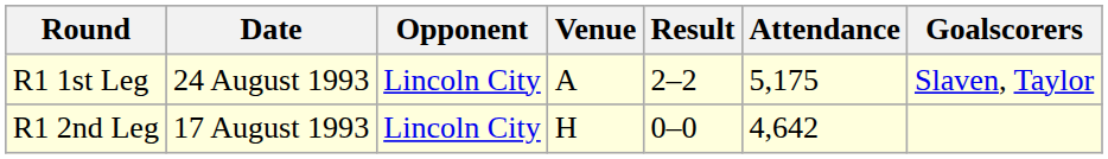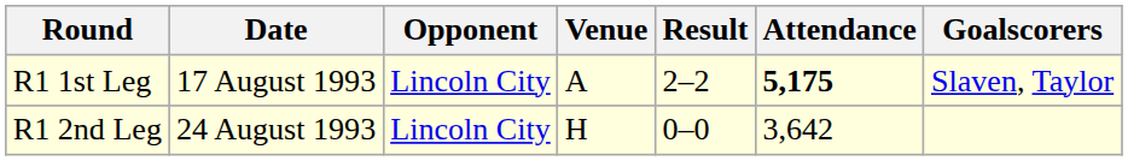 <table class="wikitable">
 <tr>
 <th>Round</th>
 <th>Date</th>
 <th>Opponent</th>
 <th>Venue</th>
 <th>Result</th>
 <th>Attendance</th>
 <th>Goalscorers</th>
 </tr>
 <tr style="background-color: #ffffdd;">
 <td>R1 1st Leg</td>
-<td>24 August 1993</td>
+<td>17 August 1993</td>
 <td><a href='#'>Lincoln City</a></td>
 <td>A</td>
 <td>2–2</td>
-<td>5,175</td>
+<td><strong>5,175</strong></td>
 <td><a href='#'>Slaven</a>, <a href='#'>Taylor</a></td>
 </tr>
 <tr style="background-color: #ffffdd;">
 <td>R1 2nd Leg</td>
-<td>17 August 1993</td>
+<td>24 August 1993</td>
 <td><a href='#'>Lincoln City</a></td>
 <td>H</td>
 <td>0–0</td>
-<td>4,642</td>
+<td>3,642</td>
 <td></td>
 </tr>
 </table>
